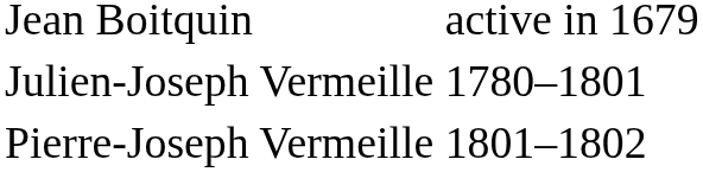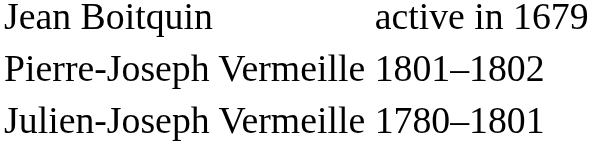 <table>
 <tr>
 <td>Jean Boitquin</td>
 <td>active in 1679</td>
 </tr>
 <tr>
+<td>Pierre-Joseph Vermeille</td>
+<td>1801–1802</td>
+</tr>
+<tr>
 <td>Julien-Joseph Vermeille</td>
 <td>1780–1801</td>
 </tr>
-<tr>
-<td>Pierre-Joseph Vermeille</td>
-<td>1801–1802</td>
-</tr>
 </table>
